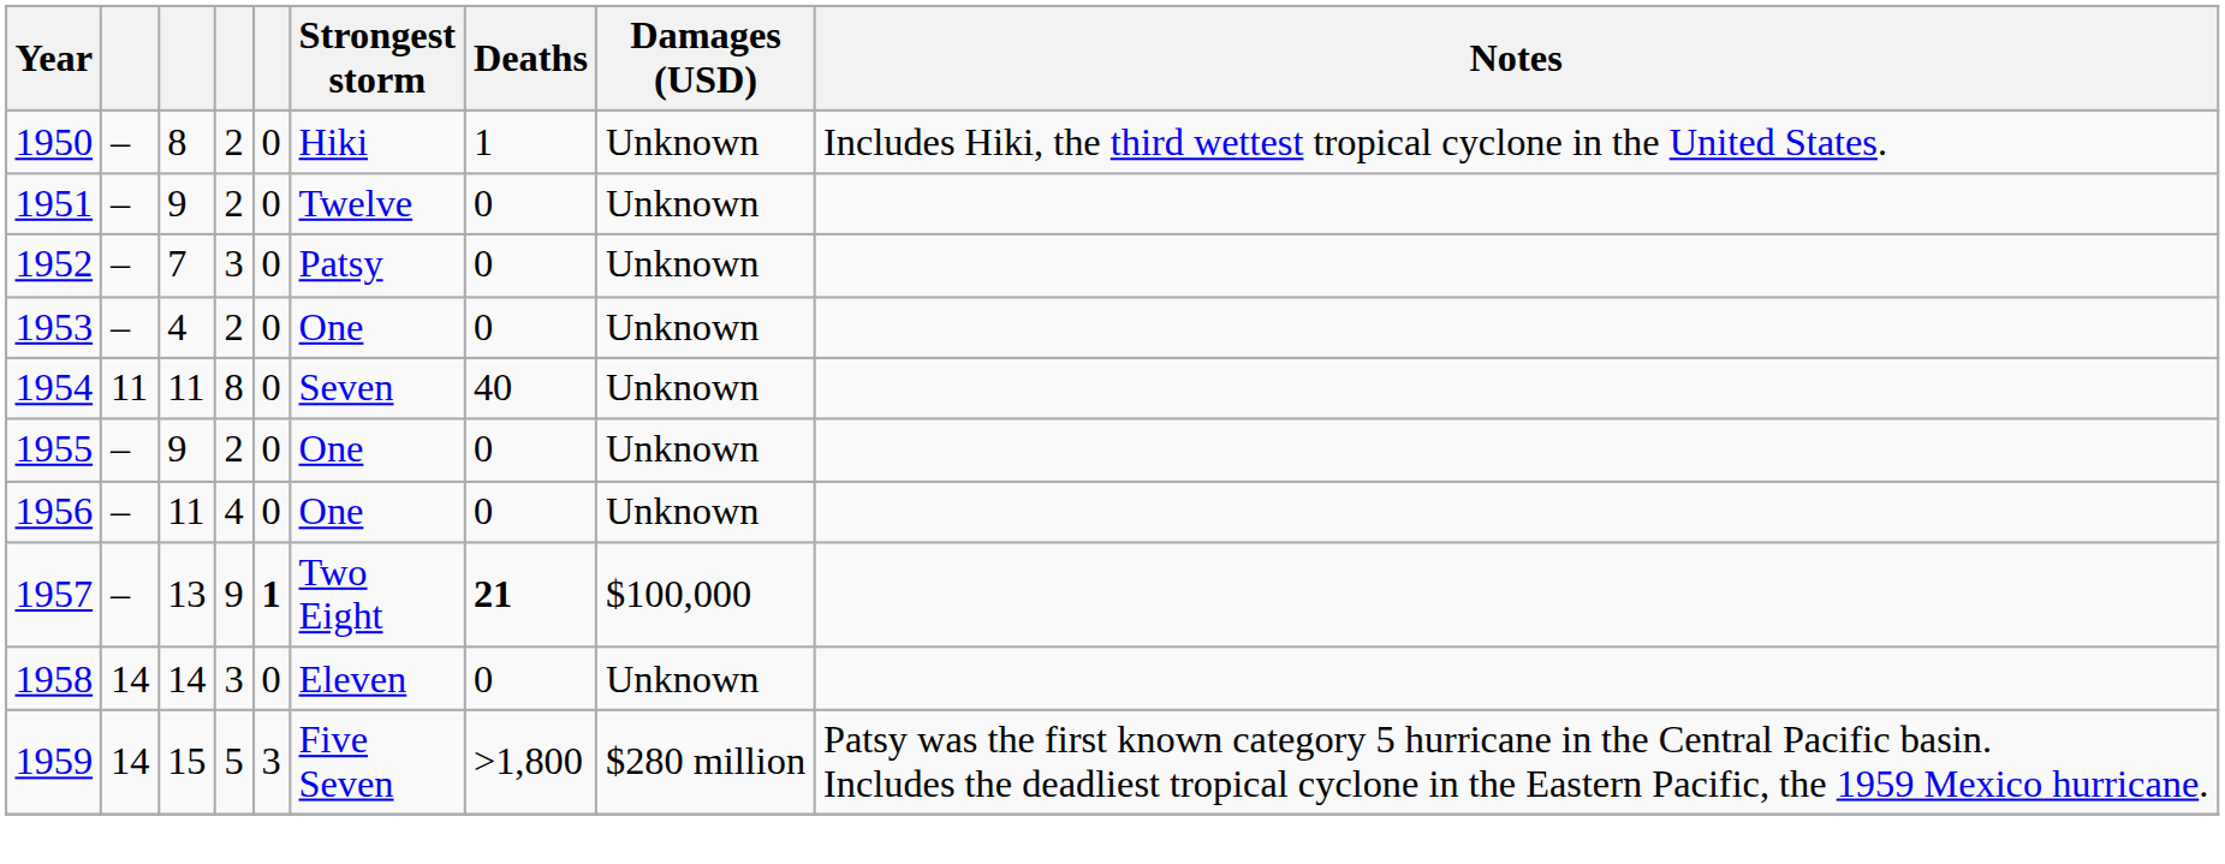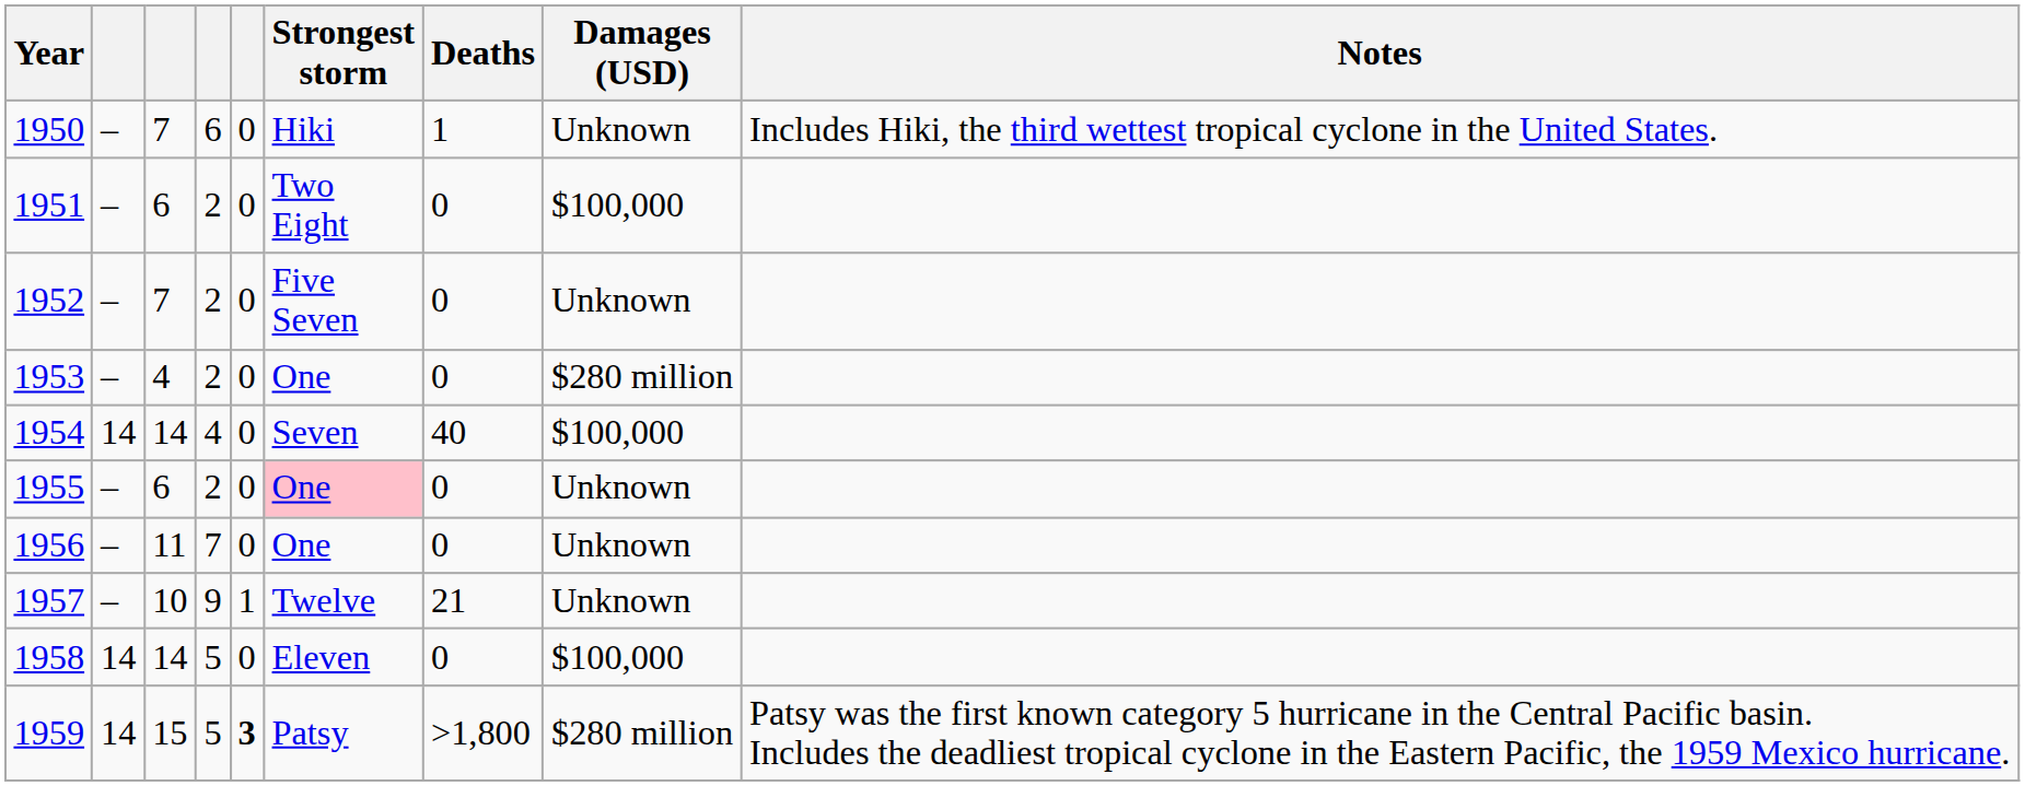 <table class="wikitable sortable">
 <tr>
 <th>Year</th>
 <th></th>
 <th></th>
 <th></th>
 <th></th>
 <th>Strongest<br>storm</th>
 <th>Deaths</th>
 <th>Damages<br>(USD)</th>
 <th>Notes</th>
 </tr>
 <tr>
 <td><a href='#'>1950</a></td>
 <td>–</td>
-<td>8</td>
-<td>2</td>
+<td>7</td>
+<td>6</td>
 <td>0</td>
 <td> <a href='#'>Hiki</a></td>
 <td>1</td>
 <td>Unknown</td>
 <td>Includes Hiki, the <a href='#'>third wettest</a> tropical cyclone in the <a href='#'>United States</a>.</td>
 </tr>
 <tr>
 <td><a href='#'>1951</a></td>
 <td>–</td>
-<td>9</td>
+<td>6</td>
 <td>2</td>
 <td>0</td>
-<td> <a href='#'>Twelve</a></td>
+<td> <a href='#'>Two</a> <br>  <a href='#'>Eight</a></td>
 <td>0</td>
-<td>Unknown</td>
+<td>$100,000</td>
 <td></td>
 </tr>
 <tr>
 <td><a href='#'>1952</a></td>
 <td>–</td>
 <td>7</td>
-<td>3</td>
+<td>2</td>
 <td>0</td>
-<td> <a href='#'>Patsy</a></td>
+<td> <a href='#'>Five</a> <br>  <a href='#'>Seven</a></td>
 <td>0</td>
 <td>Unknown</td>
 <td></td>
 </tr>
 <tr>
 <td><a href='#'>1953</a></td>
 <td>–</td>
 <td>4</td>
 <td>2</td>
 <td>0</td>
 <td> <a href='#'>One</a></td>
 <td>0</td>
-<td>Unknown</td>
+<td>$280 million</td>
 <td></td>
 </tr>
 <tr>
 <td><a href='#'>1954</a></td>
-<td>11</td>
-<td>11</td>
-<td>8</td>
+<td>14</td>
+<td>14</td>
+<td>4</td>
 <td>0</td>
 <td> <a href='#'>Seven</a></td>
 <td>40</td>
-<td>Unknown</td>
+<td>$100,000</td>
 <td></td>
 </tr>
 <tr>
 <td><a href='#'>1955</a></td>
 <td>–</td>
-<td>9</td>
+<td>6</td>
 <td>2</td>
 <td>0</td>
-<td> <a href='#'>One</a></td>
+<td style="background: pink;"> <a href='#'>One</a></td>
 <td>0</td>
 <td>Unknown</td>
 <td></td>
 </tr>
 <tr>
 <td><a href='#'>1956</a></td>
 <td>–</td>
 <td>11</td>
-<td>4</td>
+<td>7</td>
 <td>0</td>
 <td> <a href='#'>One</a></td>
 <td>0</td>
 <td>Unknown</td>
 <td></td>
 </tr>
 <tr>
 <td><a href='#'>1957</a></td>
 <td>–</td>
-<td>13</td>
+<td>10</td>
 <td>9</td>
-<td><strong>1</strong></td>
-<td> <a href='#'>Two</a> <br>  <a href='#'>Eight</a></td>
-<td><strong>21</strong></td>
-<td>$100,000</td>
+<td>1</td>
+<td> <a href='#'>Twelve</a></td>
+<td>21</td>
+<td>Unknown</td>
 <td></td>
 </tr>
 <tr>
 <td><a href='#'>1958</a></td>
 <td>14</td>
 <td>14</td>
-<td>3</td>
+<td>5</td>
 <td>0</td>
 <td> <a href='#'>Eleven</a></td>
 <td>0</td>
-<td>Unknown</td>
+<td>$100,000</td>
 <td></td>
 </tr>
 <tr>
 <td><a href='#'>1959</a></td>
 <td>14</td>
 <td>15</td>
 <td>5</td>
-<td>3</td>
-<td> <a href='#'>Five</a> <br>  <a href='#'>Seven</a></td>
+<td><strong>3</strong></td>
+<td> <a href='#'>Patsy</a></td>
 <td>>1,800</td>
 <td>$280 million</td>
 <td>Patsy was the first known category 5 hurricane in the Central Pacific basin. <br> Includes the deadliest tropical cyclone in the Eastern Pacific, the <a href='#'>1959 Mexico hurricane</a>.</td>
 </tr>
 <tr>
 </tr>
 </table>
